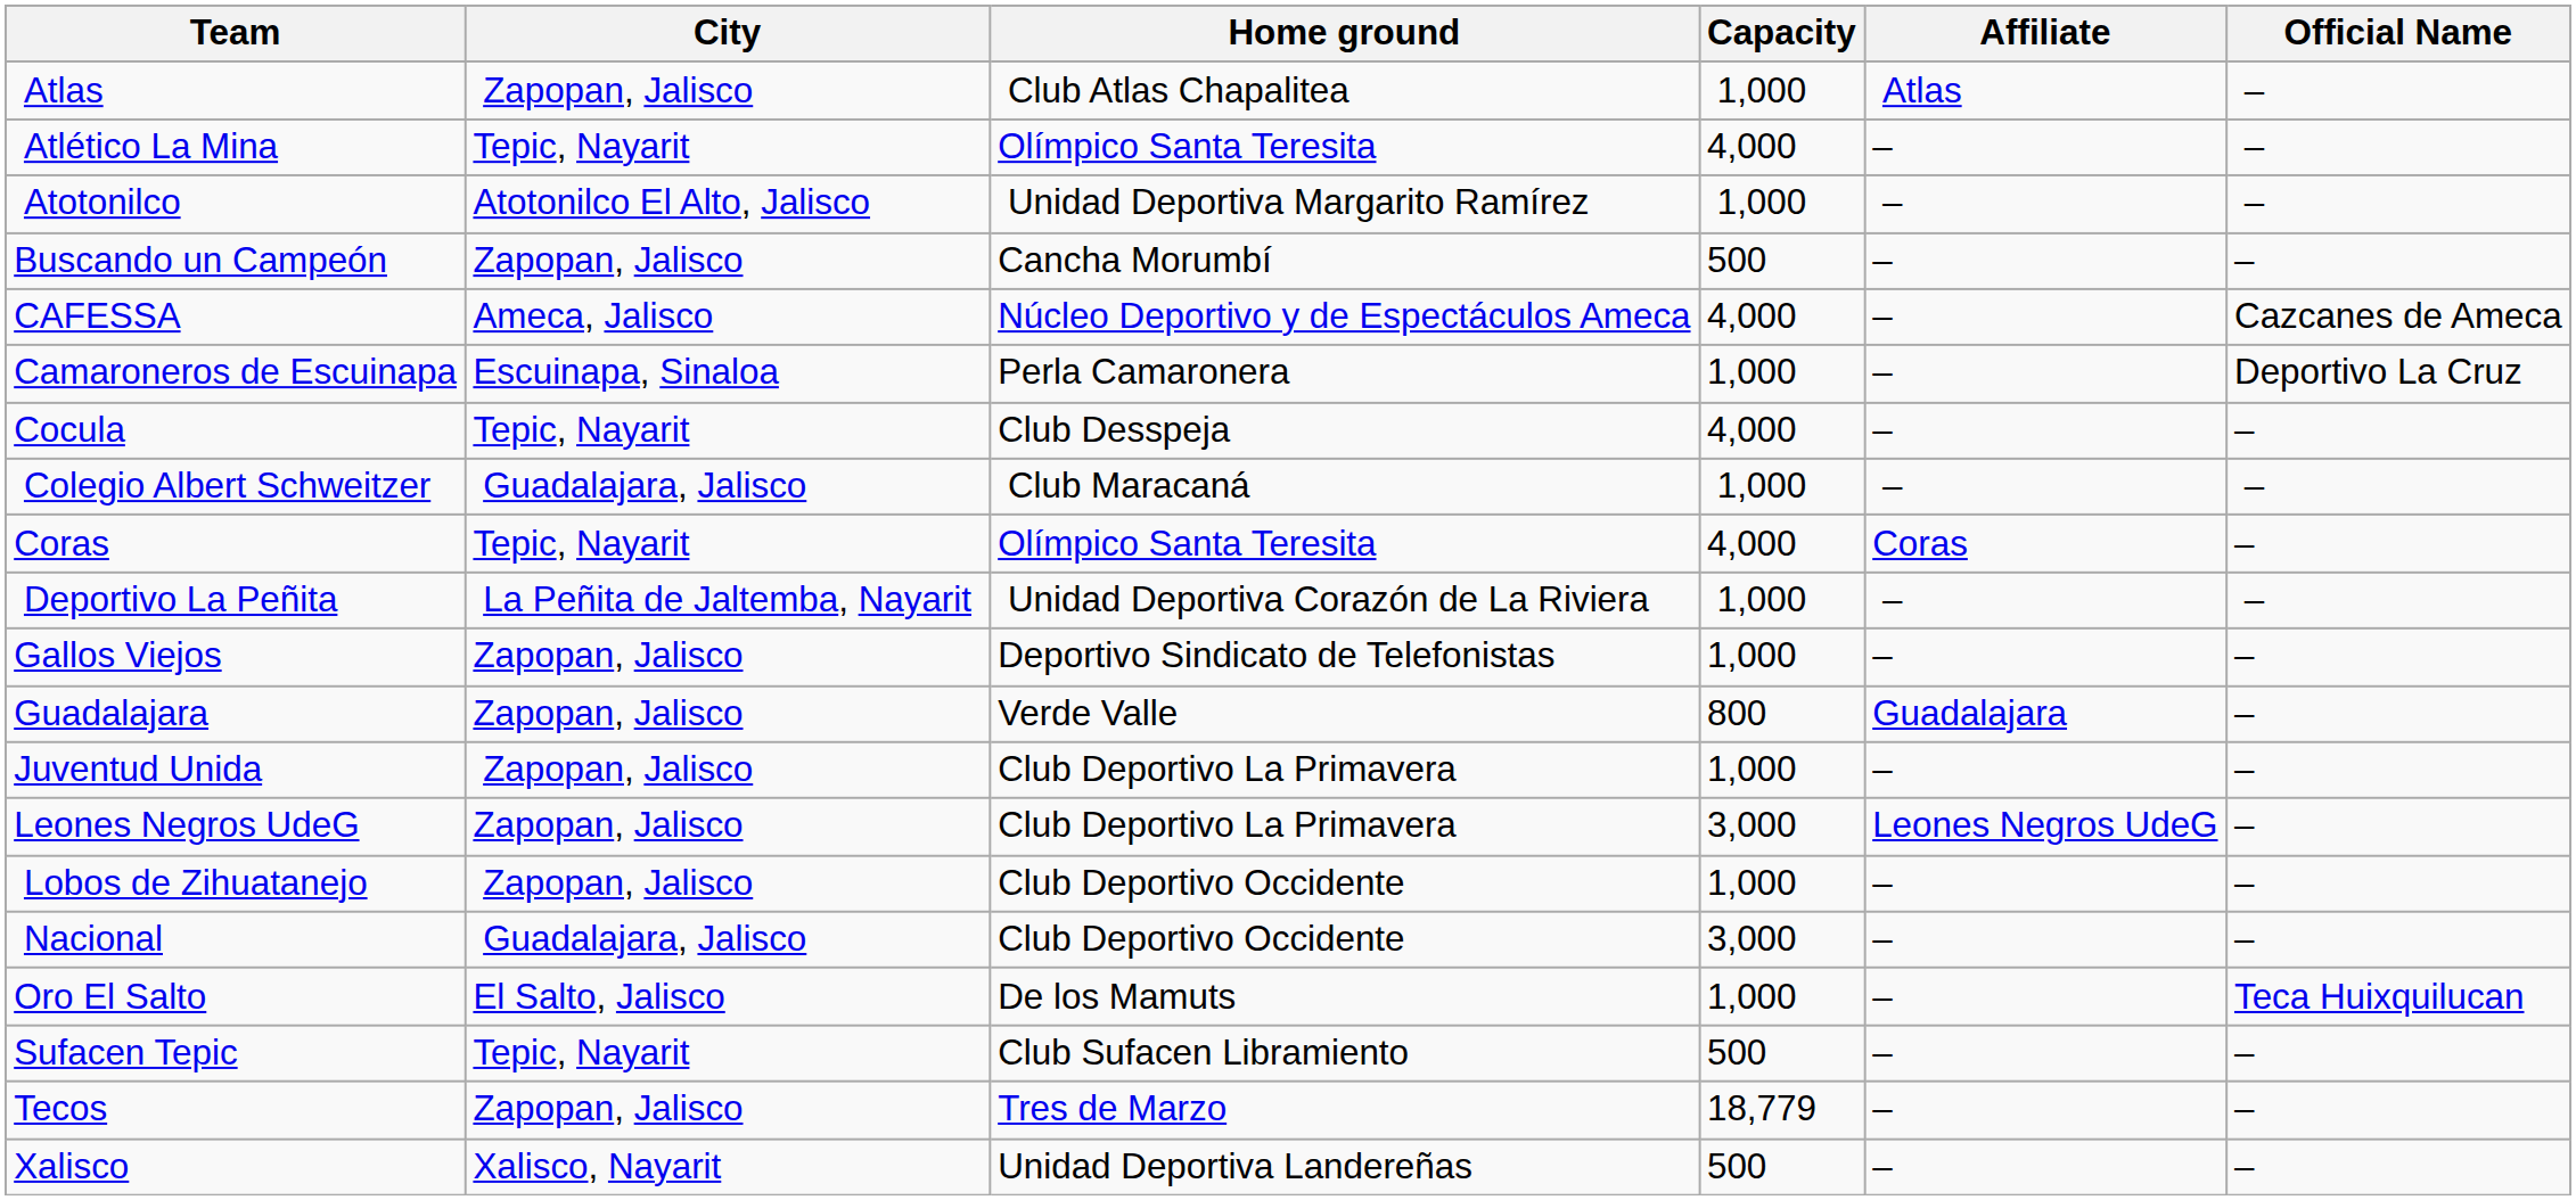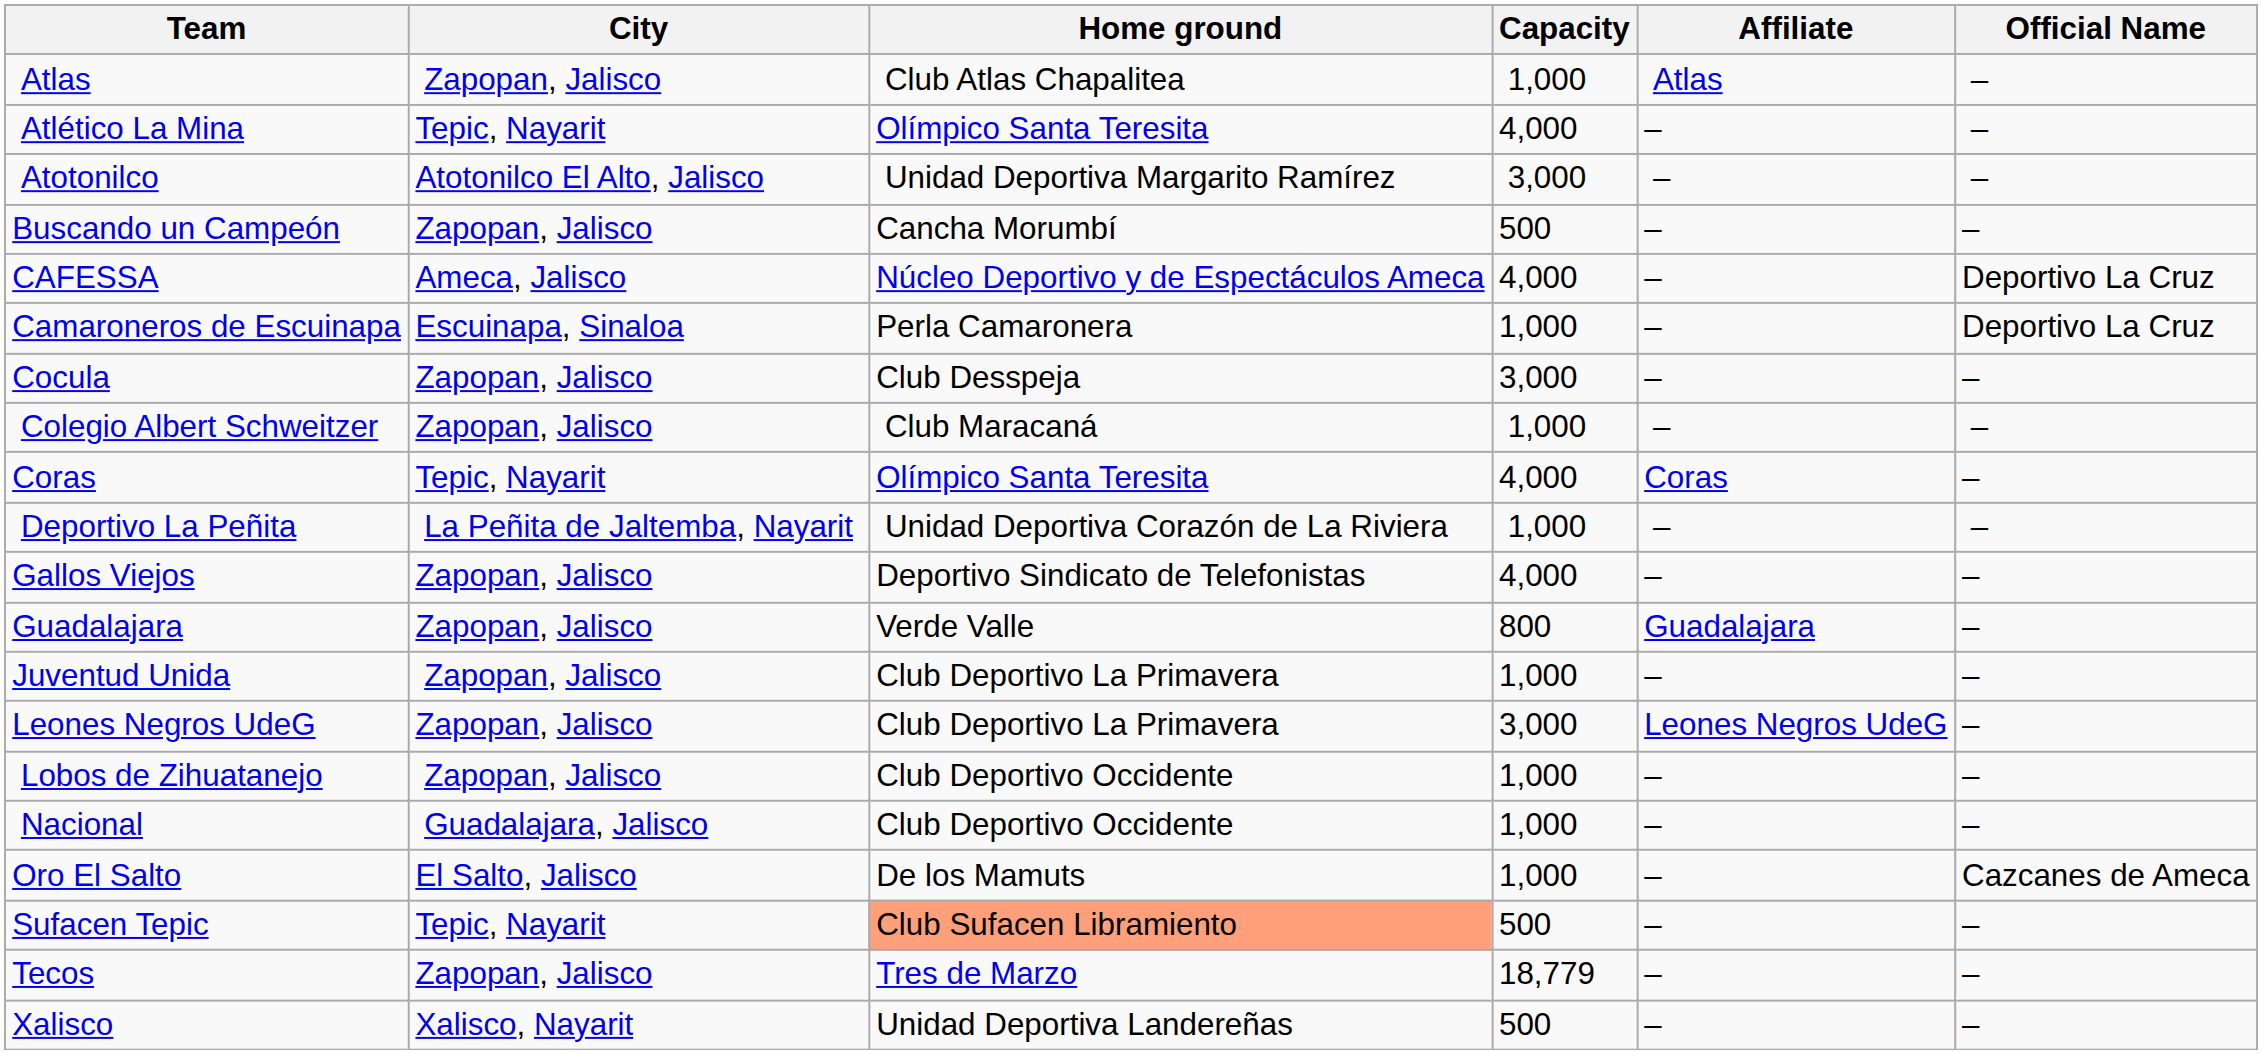 <table class="wikitable sortable">
 <tr>
 <th>Team</th>
 <th>City</th>
 <th>Home ground</th>
 <th>Capacity</th>
 <th>Affiliate</th>
 <th>Official Name</th>
 </tr>
 <tr>
 <td> <a href='#'>Atlas</a> </td>
 <td> <a href='#'>Zapopan</a>, <a href='#'>Jalisco</a> </td>
 <td> Club Atlas Chapalitea</td>
 <td> 1,000</td>
 <td> <a href='#'>Atlas</a> </td>
 <td> –</td>
 </tr>
 <tr>
 <td> <a href='#'>Atlético La Mina</a></td>
 <td><a href='#'>Tepic</a>, <a href='#'>Nayarit</a></td>
 <td><a href='#'>Olímpico Santa Teresita</a></td>
 <td>4,000</td>
 <td>– </td>
 <td> –</td>
 </tr>
 <tr>
 <td> <a href='#'>Atotonilco</a> </td>
 <td><a href='#'>Atotonilco El Alto</a>, <a href='#'>Jalisco</a> </td>
 <td> Unidad Deportiva Margarito Ramírez </td>
-<td> 1,000</td>
+<td> 3,000</td>
 <td> – </td>
 <td> –</td>
 </tr>
 <tr>
 <td><a href='#'>Buscando un Campeón</a></td>
 <td><a href='#'>Zapopan</a>, <a href='#'>Jalisco</a></td>
 <td>Cancha Morumbí</td>
 <td>500</td>
 <td>–</td>
 <td>–</td>
 </tr>
 <tr>
 <td><a href='#'>CAFESSA</a></td>
 <td><a href='#'>Ameca</a>, <a href='#'>Jalisco</a></td>
 <td><a href='#'>Núcleo Deportivo y de Espectáculos Ameca</a></td>
 <td>4,000</td>
 <td>–</td>
-<td>Cazcanes de Ameca</td>
+<td>Deportivo La Cruz</td>
 </tr>
 <tr>
 <td><a href='#'>Camaroneros de Escuinapa</a></td>
 <td><a href='#'>Escuinapa</a>, <a href='#'>Sinaloa</a></td>
 <td>Perla Camaronera</td>
 <td>1,000</td>
 <td>–</td>
 <td>Deportivo La Cruz</td>
 </tr>
 <tr>
 <td><a href='#'>Cocula</a></td>
-<td><a href='#'>Tepic</a>, <a href='#'>Nayarit</a></td>
+<td><a href='#'>Zapopan</a>, <a href='#'>Jalisco</a></td>
 <td>Club Desspeja</td>
-<td>4,000</td>
+<td>3,000</td>
 <td>–</td>
 <td>–</td>
 </tr>
 <tr>
 <td> <a href='#'>Colegio Albert Schweitzer</a></td>
-<td> <a href='#'>Guadalajara</a>, <a href='#'>Jalisco</a> </td>
+<td><a href='#'>Zapopan</a>, <a href='#'>Jalisco</a></td>
 <td> Club Maracaná </td>
 <td> 1,000</td>
 <td> – </td>
 <td> –</td>
 </tr>
 <tr>
 <td><a href='#'>Coras</a></td>
 <td><a href='#'>Tepic</a>, <a href='#'>Nayarit</a></td>
 <td><a href='#'>Olímpico Santa Teresita</a></td>
 <td>4,000</td>
 <td><a href='#'>Coras</a></td>
 <td>–</td>
 </tr>
 <tr>
 <td> <a href='#'>Deportivo La Peñita</a> </td>
 <td> <a href='#'>La Peñita de Jaltemba</a>, <a href='#'>Nayarit</a> </td>
 <td> Unidad Deportiva Corazón de La Riviera</td>
 <td> 1,000</td>
 <td> – </td>
 <td> –</td>
 </tr>
 <tr>
 <td><a href='#'>Gallos Viejos</a></td>
 <td><a href='#'>Zapopan</a>, <a href='#'>Jalisco</a></td>
 <td>Deportivo Sindicato de Telefonistas</td>
-<td>1,000</td>
+<td>4,000</td>
 <td>–</td>
 <td>–</td>
 </tr>
 <tr>
 <td><a href='#'>Guadalajara</a></td>
 <td><a href='#'>Zapopan</a>, <a href='#'>Jalisco</a></td>
 <td>Verde Valle</td>
 <td>800</td>
 <td><a href='#'>Guadalajara</a></td>
 <td>–</td>
 </tr>
 <tr>
 <td><a href='#'>Juventud Unida</a></td>
 <td> <a href='#'>Zapopan</a>, <a href='#'>Jalisco</a> </td>
 <td>Club Deportivo La Primavera</td>
 <td>1,000</td>
 <td>–</td>
 <td>–</td>
 </tr>
 <tr>
 <td><a href='#'>Leones Negros UdeG</a></td>
 <td><a href='#'>Zapopan</a>, <a href='#'>Jalisco</a></td>
 <td>Club Deportivo La Primavera</td>
 <td>3,000</td>
 <td><a href='#'>Leones Negros UdeG</a></td>
 <td>–</td>
 </tr>
 <tr>
 <td> <a href='#'>Lobos de Zihuatanejo</a></td>
 <td> <a href='#'>Zapopan</a>, <a href='#'>Jalisco</a></td>
 <td>Club Deportivo Occidente</td>
 <td>1,000</td>
 <td>–</td>
 <td>–</td>
 </tr>
 <tr>
 <td> <a href='#'>Nacional</a></td>
 <td> <a href='#'>Guadalajara</a>, <a href='#'>Jalisco</a></td>
 <td>Club Deportivo Occidente</td>
-<td>3,000</td>
+<td>1,000</td>
 <td>–</td>
 <td>–</td>
 </tr>
 <tr>
 <td><a href='#'>Oro El Salto</a></td>
 <td><a href='#'>El Salto</a>, <a href='#'>Jalisco</a></td>
 <td>De los Mamuts</td>
 <td>1,000</td>
 <td>–</td>
-<td><a href='#'>Teca Huixquilucan</a></td>
+<td>Cazcanes de Ameca</td>
 </tr>
 <tr>
 <td><a href='#'>Sufacen Tepic</a></td>
 <td><a href='#'>Tepic</a>, <a href='#'>Nayarit</a></td>
-<td>Club Sufacen Libramiento</td>
+<td style="background: lightsalmon;">Club Sufacen Libramiento</td>
 <td>500</td>
 <td>–</td>
 <td>–</td>
 </tr>
 <tr>
 <td><a href='#'>Tecos</a></td>
 <td><a href='#'>Zapopan</a>, <a href='#'>Jalisco</a></td>
 <td><a href='#'>Tres de Marzo</a></td>
 <td>18,779</td>
 <td>–</td>
 <td>–</td>
 </tr>
 <tr>
 <td><a href='#'>Xalisco</a></td>
 <td><a href='#'>Xalisco</a>, <a href='#'>Nayarit</a></td>
 <td>Unidad Deportiva Landereñas</td>
 <td>500</td>
 <td>–</td>
 <td>–</td>
 </tr>
 </table>
